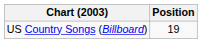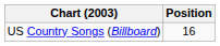 <table class="wikitable sortable">
 <tr>
 <th scope="col">Chart (2003)</th>
 <th scope="col">Position</th>
 </tr>
 <tr>
 <td>US <a href='#'>Country Songs</a> (<em><a href='#'>Billboard</a></em>)</td>
-<td align="center">19</td>
+<td align="center">16</td>
 </tr>
 </table>
